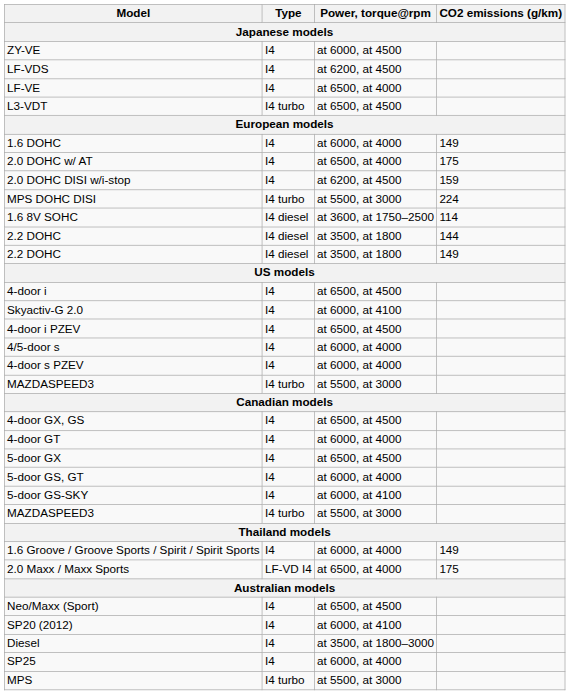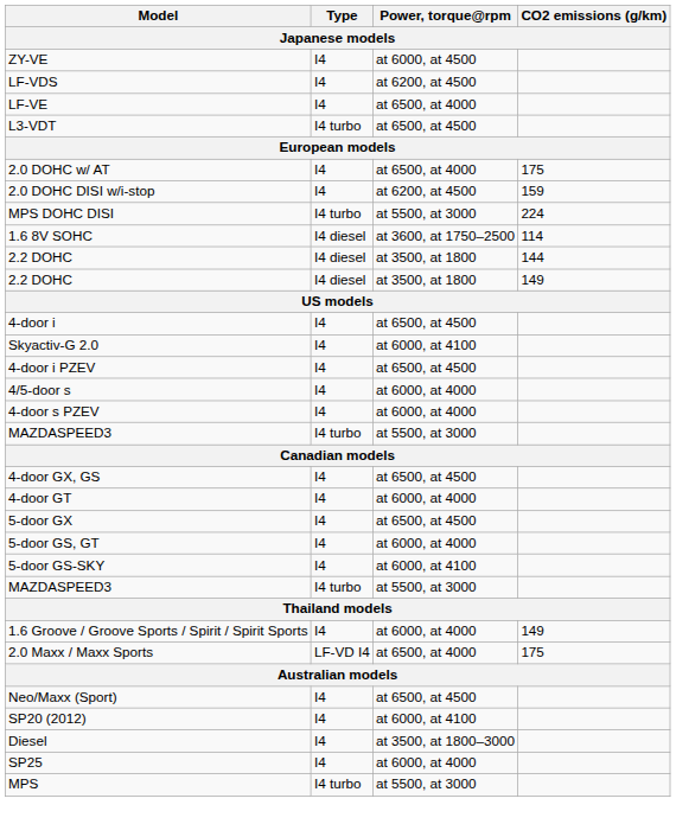 <table class="wikitable">
 <tr>
 <th>Model</th>
 <th>Type</th>
 <th>Power, torque@rpm</th>
 <th>CO2 emissions (g/km)</th>
 </tr>
 <tr>
 <th colspan=4>Japanese models</th>
 </tr>
 <tr>
 <td>ZY-VE</td>
 <td> I4</td>
 <td> at 6000,  at 4500</td>
 <td></td>
 </tr>
 <tr>
 <td>LF-VDS</td>
 <td> I4</td>
 <td> at 6200,  at 4500</td>
 <td></td>
 </tr>
 <tr>
 <td>LF-VE</td>
 <td> I4</td>
 <td> at 6500,  at 4000</td>
 <td></td>
 </tr>
 <tr>
 <td>L3-VDT</td>
 <td> I4 turbo</td>
 <td> at 6500,  at 4500</td>
 <td></td>
 </tr>
 <tr>
 <th colspan=4>European models</th>
-</tr>
-<tr>
-<td>1.6 DOHC</td>
-<td> I4</td>
-<td> at 6000,  at 4000</td>
-<td>149</td>
 </tr>
 <tr>
 <td>2.0 DOHC w/ AT</td>
 <td> I4</td>
 <td> at 6500,  at 4000</td>
 <td>175</td>
 </tr>
 <tr>
 <td>2.0 DOHC DISI w/i-stop</td>
 <td> I4</td>
 <td> at 6200,  at 4500</td>
 <td>159</td>
 </tr>
 <tr>
 <td>MPS DOHC DISI</td>
 <td> I4 turbo</td>
 <td> at 5500,  at 3000</td>
 <td>224</td>
 </tr>
 <tr>
 <td>1.6 8V SOHC</td>
 <td> I4 diesel</td>
 <td> at 3600,  at 1750–2500</td>
 <td>114</td>
 </tr>
 <tr>
 <td>2.2 DOHC</td>
 <td> I4 diesel</td>
 <td> at 3500,  at 1800</td>
 <td>144</td>
 </tr>
 <tr>
 <td>2.2 DOHC</td>
 <td> I4 diesel</td>
 <td> at 3500,  at 1800</td>
 <td>149</td>
 </tr>
 <tr>
 <th colspan=4>US models</th>
 </tr>
 <tr>
 <td>4-door i</td>
 <td> I4</td>
 <td> at 6500,  at 4500</td>
 <td></td>
 </tr>
 <tr>
 <td>Skyactiv-G 2.0</td>
 <td> I4</td>
 <td> at 6000,  at 4100</td>
 <td></td>
 </tr>
 <tr>
 <td>4-door i PZEV</td>
 <td> I4</td>
 <td> at 6500,  at 4500</td>
 <td></td>
 </tr>
 <tr>
 <td>4/5-door s</td>
 <td> I4</td>
 <td> at 6000,  at 4000</td>
 <td></td>
 </tr>
 <tr>
 <td>4-door s PZEV</td>
 <td> I4</td>
 <td> at 6000,  at 4000</td>
 <td></td>
 </tr>
 <tr>
 <td>MAZDASPEED3</td>
 <td> I4 turbo</td>
 <td> at 5500,  at 3000</td>
 <td></td>
 </tr>
 <tr>
 <th colspan=4>Canadian models</th>
 </tr>
 <tr>
 <td>4-door GX, GS</td>
 <td> I4</td>
 <td> at 6500,  at 4500</td>
 <td></td>
 </tr>
 <tr>
 <td>4-door GT</td>
 <td> I4</td>
 <td> at 6000,  at 4000</td>
 <td></td>
 </tr>
 <tr>
 <td>5-door GX</td>
 <td> I4</td>
 <td> at 6500,  at 4500</td>
 <td></td>
 </tr>
 <tr>
 <td>5-door GS, GT</td>
 <td> I4</td>
 <td> at 6000,  at 4000</td>
 <td></td>
 </tr>
 <tr>
 <td>5-door GS-SKY</td>
 <td> I4</td>
 <td> at 6000,  at 4100</td>
 <td></td>
 </tr>
 <tr>
 <td>MAZDASPEED3</td>
 <td> I4 turbo</td>
 <td> at 5500,  at 3000</td>
 <td></td>
 </tr>
 <tr>
 <th colspan=4>Thailand models</th>
 </tr>
 <tr>
 <td>1.6 Groove / Groove Sports / Spirit / Spirit Sports</td>
 <td> I4</td>
 <td> at 6000,  at 4000</td>
 <td>149</td>
 </tr>
 <tr>
 <td>2.0 Maxx / Maxx Sports</td>
 <td> LF-VD I4</td>
 <td> at 6500,  at 4000</td>
 <td>175</td>
 </tr>
 <tr>
 <th colspan=4>Australian models</th>
 </tr>
 <tr>
 <td>Neo/Maxx (Sport)</td>
 <td> I4</td>
 <td> at 6500,  at 4500</td>
 <td></td>
 </tr>
 <tr>
 <td>SP20 (2012)</td>
 <td> I4</td>
 <td> at 6000,  at 4100</td>
 <td></td>
 </tr>
 <tr>
 <td>Diesel</td>
 <td> I4</td>
 <td> at 3500,  at 1800–3000</td>
 <td></td>
 </tr>
 <tr>
 <td>SP25</td>
 <td> I4</td>
 <td> at 6000,  at 4000</td>
 <td></td>
 </tr>
 <tr>
 <td>MPS</td>
 <td> I4 turbo</td>
 <td> at 5500,  at 3000</td>
 <td></td>
 </tr>
 </table>
